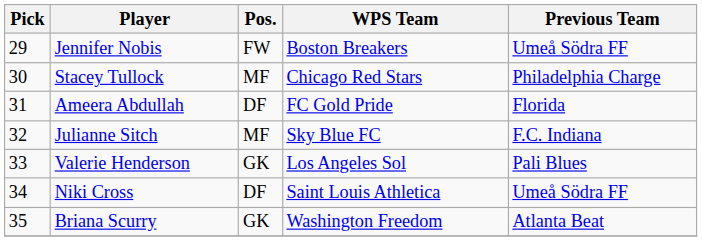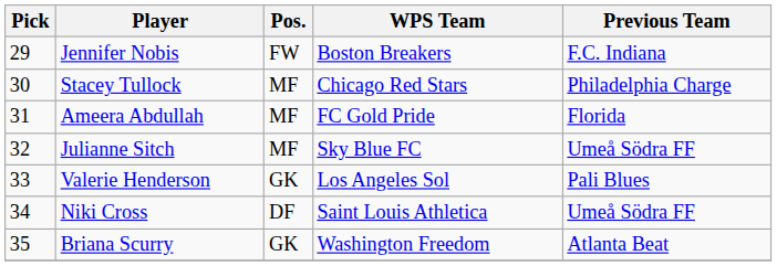 <table class="wikitable">
 <tr>
 <th width="5%">Pick</th>
 <th width="25%">Player</th>
 <th width="5%">Pos.</th>
 <th width="30%">WPS Team</th>
 <th width="25%">Previous Team</th>
 </tr>
 <tr>
 <td>29</td>
 <td><a href='#'>Jennifer Nobis</a></td>
 <td>FW</td>
 <td><a href='#'>Boston Breakers</a></td>
-<td><a href='#'>Umeå Södra FF</a></td>
+<td><a href='#'>F.C. Indiana</a></td>
 </tr>
 <tr>
 <td>30</td>
 <td><a href='#'>Stacey Tullock</a></td>
 <td>MF</td>
 <td><a href='#'>Chicago Red Stars</a></td>
 <td><a href='#'>Philadelphia Charge</a></td>
 </tr>
 <tr>
 <td>31</td>
 <td><a href='#'>Ameera Abdullah</a></td>
-<td>DF</td>
+<td>MF</td>
 <td><a href='#'>FC Gold Pride</a></td>
 <td><a href='#'>Florida</a></td>
 </tr>
 <tr>
 <td>32</td>
 <td><a href='#'>Julianne Sitch</a></td>
 <td>MF</td>
 <td><a href='#'>Sky Blue FC</a></td>
-<td><a href='#'>F.C. Indiana</a></td>
+<td><a href='#'>Umeå Södra FF</a></td>
 </tr>
 <tr>
 <td>33</td>
 <td><a href='#'>Valerie Henderson</a></td>
 <td>GK</td>
 <td><a href='#'>Los Angeles Sol</a></td>
 <td><a href='#'>Pali Blues</a></td>
 </tr>
 <tr>
 <td>34</td>
 <td><a href='#'>Niki Cross</a></td>
 <td>DF</td>
 <td><a href='#'>Saint Louis Athletica</a></td>
 <td><a href='#'>Umeå Södra FF</a></td>
 </tr>
 <tr>
 <td>35</td>
 <td><a href='#'>Briana Scurry</a></td>
 <td>GK</td>
 <td><a href='#'>Washington Freedom</a></td>
 <td><a href='#'>Atlanta Beat</a></td>
 </tr>
 <tr>
 </tr>
 </table>
